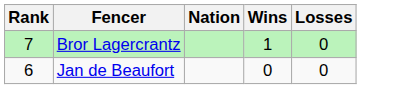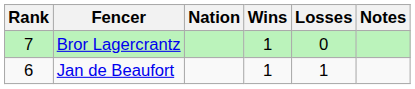 <table class="wikitable sortable" style="text-align: center;">
 <tr>
 <th>Rank</th>
 <th>Fencer</th>
 <th>Nation</th>
 <th>Wins</th>
 <th>Losses</th>
+<th>Notes</th>
 </tr>
 <tr bgcolor=bbf3bb>
 <td>7</td>
 <td align=left><a href='#'>Bror Lagercrantz</a></td>
 <td align=left></td>
 <td>1</td>
 <td>0</td>
+<td></td>
 </tr>
 <tr>
 <td>6</td>
 <td align=left><a href='#'>Jan de Beaufort</a></td>
 <td align=left></td>
-<td>0</td>
-<td>0</td>
+<td>1</td>
+<td>1</td>
+<td></td>
 </tr>
 </table>
